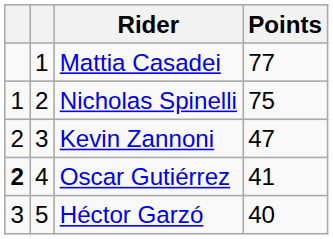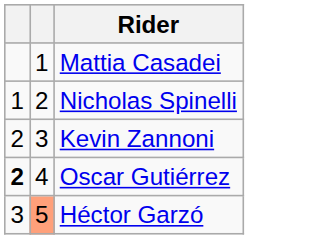 <table class="wikitable" style="font-size: 95%;">
 <tr>
 <th></th>
 <th></th>
 <th>Rider</th>
-<th>Points</th>
 </tr>
 <tr>
 <td></td>
 <td align=center>1</td>
 <td> <a href='#'>Mattia Casadei</a></td>
-<td align=left>77</td>
 </tr>
 <tr>
 <td> 1</td>
 <td align=center>2</td>
 <td> <a href='#'>Nicholas Spinelli</a></td>
-<td align=left>75</td>
 </tr>
 <tr>
 <td> 2</td>
 <td align=center>3</td>
 <td> <a href='#'>Kevin Zannoni</a></td>
-<td align=left>47</td>
 </tr>
 <tr>
 <td><strong> 2</strong></td>
 <td align=center>4</td>
 <td> <a href='#'>Oscar Gutiérrez</a></td>
-<td align=left>41</td>
 </tr>
 <tr>
 <td> 3</td>
-<td align=center>5</td>
+<td align=center style="background: lightsalmon;">5</td>
 <td> <a href='#'>Héctor Garzó</a></td>
-<td align=left>40</td>
 </tr>
 </table>
